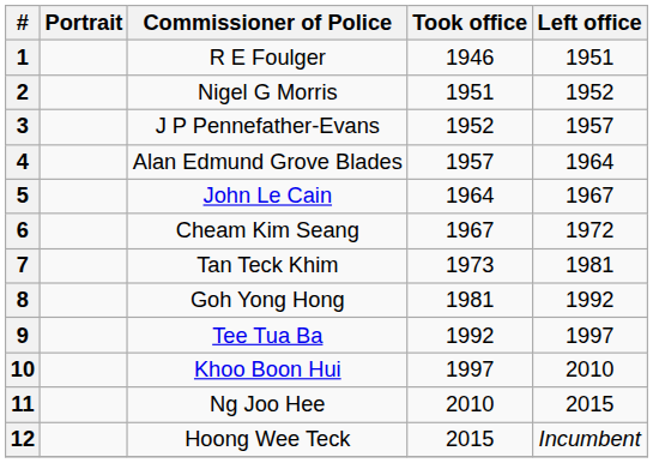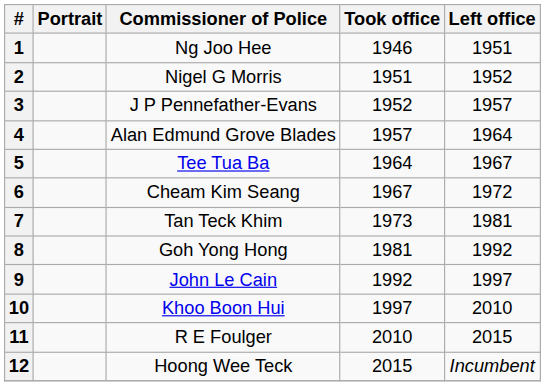 <table class="wikitable" style="text-align:center">
 <tr>
 <th>#</th>
 <th>Portrait</th>
 <th>Commissioner of Police</th>
 <th>Took office</th>
 <th>Left office</th>
 </tr>
 <tr>
 <th>1</th>
 <td></td>
-<td>R E Foulger</td>
+<td>Ng Joo Hee</td>
 <td>1946</td>
 <td>1951</td>
 </tr>
 <tr>
 <th>2</th>
 <td></td>
 <td>Nigel G Morris</td>
 <td>1951</td>
 <td>1952</td>
 </tr>
 <tr>
 <th>3</th>
 <td></td>
 <td>J P Pennefather-Evans</td>
 <td>1952</td>
 <td>1957</td>
 </tr>
 <tr>
 <th>4</th>
 <td></td>
 <td>Alan Edmund Grove Blades</td>
 <td>1957</td>
 <td>1964</td>
 </tr>
 <tr>
 <th>5</th>
 <td></td>
-<td><a href='#'>John Le Cain</a></td>
+<td><a href='#'>Tee Tua Ba</a></td>
 <td>1964</td>
 <td>1967</td>
 </tr>
 <tr>
 <th>6</th>
 <td></td>
 <td>Cheam Kim Seang</td>
 <td>1967</td>
 <td>1972</td>
 </tr>
 <tr>
 <th>7</th>
 <td></td>
 <td>Tan Teck Khim</td>
 <td>1973</td>
 <td>1981</td>
 </tr>
 <tr>
 <th>8</th>
 <td></td>
 <td>Goh Yong Hong</td>
 <td>1981</td>
 <td>1992</td>
 </tr>
 <tr>
 <th>9</th>
 <td></td>
-<td><a href='#'>Tee Tua Ba</a></td>
+<td><a href='#'>John Le Cain</a></td>
 <td>1992</td>
 <td>1997</td>
 </tr>
 <tr>
 <th>10</th>
 <td></td>
 <td><a href='#'>Khoo Boon Hui</a></td>
 <td>1997</td>
 <td>2010</td>
 </tr>
 <tr>
 <th>11</th>
 <td></td>
-<td>Ng Joo Hee</td>
+<td>R E Foulger</td>
 <td>2010</td>
 <td>2015</td>
 </tr>
 <tr>
 <th>12</th>
 <td></td>
 <td>Hoong Wee Teck</td>
 <td>2015</td>
 <td><em>Incumbent</em></td>
 </tr>
 <tr>
 </tr>
 </table>
